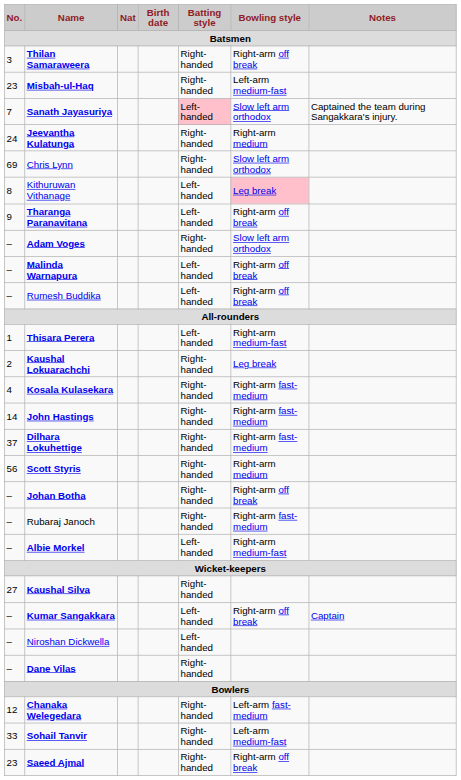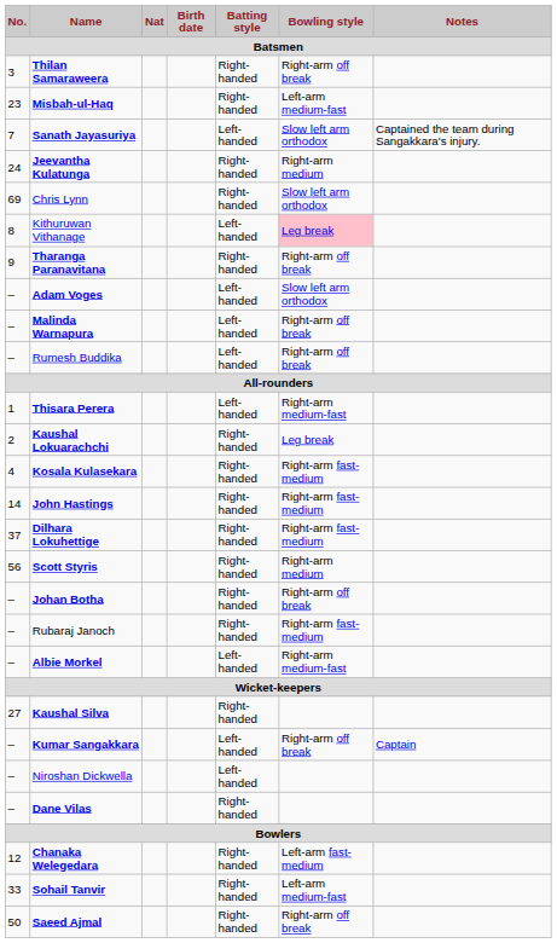 <table class="wikitable" style="font-size:95%;" width="80%">
 <tr style="color:#911B27">
 <th style="background:#CCCCCC">No.</th>
 <th style="background:#CCCCCC">Name</th>
 <th style="background:#CCCCCC">Nat</th>
 <th style="background:#CCCCCC">Birth date</th>
 <th style="background:#CCCCCC">Batting style</th>
 <th style="background:#CCCCCC">Bowling style</th>
 <th style="background:#CCCCCC">Notes</th>
 </tr>
 <tr>
 <th colspan="7" style="background: #DCDCDC" align=right>Batsmen</th>
 </tr>
 <tr>
 <td>3</td>
 <td><strong><a href='#'>Thilan Samaraweera</a></strong></td>
 <td style="text-align:center"></td>
 <td></td>
 <td>Right-handed</td>
 <td>Right-arm <a href='#'>off break</a></td>
 <td></td>
 </tr>
 <tr>
 <td>23</td>
 <td><strong><a href='#'>Misbah-ul-Haq</a></strong></td>
 <td style="text-align:center"></td>
 <td></td>
 <td>Right-handed</td>
 <td>Left-arm <a href='#'>medium-fast</a></td>
 <td></td>
 </tr>
 <tr>
 <td>7</td>
 <td><strong><a href='#'>Sanath Jayasuriya</a></strong></td>
 <td style="text-align:center"></td>
 <td></td>
-<td style="background: pink;">Left-handed</td>
+<td>Left-handed</td>
 <td><a href='#'>Slow left arm orthodox</a></td>
 <td>Captained the team during Sangakkara's injury.</td>
 </tr>
 <tr>
 <td>24</td>
 <td><strong><a href='#'>Jeevantha Kulatunga</a></strong></td>
 <td style="text-align:center"></td>
 <td></td>
 <td>Right-handed</td>
 <td>Right-arm <a href='#'>medium</a></td>
 </tr>
 <tr>
 <td>69</td>
 <td><a href='#'>Chris Lynn</a></td>
 <td style="text-align:center"></td>
 <td></td>
 <td>Right-handed</td>
 <td><a href='#'>Slow left arm orthodox</a></td>
 <td></td>
 </tr>
 <tr>
 <td>8</td>
 <td><a href='#'>Kithuruwan Vithanage</a></td>
 <td style="text-align:center"></td>
 <td></td>
 <td>Left-handed</td>
 <td style="background: pink;"><a href='#'>Leg break</a></td>
 <td></td>
 </tr>
 <tr>
 <td>9</td>
 <td><strong><a href='#'>Tharanga Paranavitana</a></strong></td>
 <td style="text-align:center"></td>
 <td></td>
-<td>Left-handed</td>
+<td>Right-handed</td>
 <td>Right-arm <a href='#'>off break</a></td>
 <td></td>
 </tr>
 <tr>
 <td>–</td>
 <td><strong><a href='#'>Adam Voges</a></strong></td>
 <td style="text-align:center"></td>
 <td></td>
-<td>Right-handed</td>
+<td>Left-handed</td>
 <td><a href='#'>Slow left arm orthodox</a></td>
 <td></td>
 </tr>
 <tr>
 <td>–</td>
 <td><strong><a href='#'>Malinda Warnapura</a></strong></td>
 <td style="text-align:center"></td>
 <td></td>
 <td>Left-handed</td>
 <td>Right-arm <a href='#'>off break</a></td>
 <td></td>
 </tr>
 <tr>
 <td>–</td>
 <td><a href='#'>Rumesh Buddika</a></td>
 <td style="text-align:center"></td>
 <td></td>
 <td>Left-handed</td>
 <td>Right-arm <a href='#'>off break</a></td>
 <td></td>
 </tr>
 <tr>
 <th colspan="7" style="background: #DCDCDC" align=right>All-rounders</th>
 </tr>
 <tr>
 <td>1</td>
 <td><strong><a href='#'>Thisara Perera</a></strong></td>
 <td style="text-align:center"></td>
 <td></td>
 <td>Left-handed</td>
 <td>Right-arm <a href='#'>medium-fast</a></td>
 <td></td>
 </tr>
 <tr>
 <td>2</td>
 <td><strong><a href='#'>Kaushal Lokuarachchi</a></strong></td>
 <td style="text-align:center"></td>
 <td></td>
 <td>Right-handed</td>
 <td><a href='#'>Leg break</a></td>
 <td></td>
 </tr>
 <tr>
 <td>4</td>
 <td><strong><a href='#'>Kosala Kulasekara</a></strong></td>
 <td style="text-align:center"></td>
 <td></td>
 <td>Right-handed</td>
 <td>Right-arm <a href='#'>fast-medium</a></td>
 <td></td>
 </tr>
 <tr>
 <td>14</td>
 <td><strong><a href='#'>John Hastings</a></strong></td>
 <td style="text-align:center"></td>
 <td></td>
 <td>Right-handed</td>
 <td>Right-arm <a href='#'>fast-medium</a></td>
 <td></td>
 </tr>
 <tr>
 <td>37</td>
 <td><strong><a href='#'>Dilhara Lokuhettige</a></strong></td>
 <td style="text-align:center"></td>
 <td></td>
 <td>Right-handed</td>
 <td>Right-arm <a href='#'>fast-medium</a></td>
 <td></td>
 </tr>
 <tr>
 <td>56</td>
 <td><strong><a href='#'>Scott Styris</a></strong></td>
 <td style="text-align:center"></td>
 <td></td>
 <td>Right-handed</td>
 <td>Right-arm <a href='#'>medium</a></td>
 <td></td>
 </tr>
 <tr>
 <td>–</td>
 <td><strong><a href='#'>Johan Botha</a></strong></td>
 <td style="text-align:center"></td>
 <td></td>
 <td>Right-handed</td>
 <td>Right-arm <a href='#'>off break</a></td>
 <td></td>
 </tr>
 <tr>
 <td>–</td>
 <td>Rubaraj Janoch</td>
 <td style="text-align:center"></td>
 <td></td>
 <td>Right-handed</td>
 <td>Right-arm <a href='#'>fast-medium</a></td>
 <td></td>
 </tr>
 <tr>
 <td>–</td>
 <td><strong><a href='#'>Albie Morkel</a></strong></td>
 <td style="text-align:center"></td>
 <td></td>
 <td>Left-handed</td>
 <td>Right-arm <a href='#'>medium-fast</a></td>
 <td></td>
 </tr>
 <tr>
 <th colspan="7" style="background: #DCDCDC" align=right>Wicket-keepers</th>
 </tr>
 <tr>
 <td>27</td>
 <td><strong><a href='#'>Kaushal Silva</a></strong></td>
 <td style="text-align:center"></td>
 <td></td>
 <td>Right-handed</td>
 <td></td>
 <td></td>
 </tr>
 <tr>
 <td>–</td>
 <td><strong><a href='#'>Kumar Sangakkara</a></strong></td>
 <td style="text-align:center"></td>
 <td></td>
 <td>Left-handed</td>
 <td>Right-arm <a href='#'>off break</a></td>
 <td><a href='#'>Captain</a></td>
 </tr>
 <tr>
 <td>–</td>
 <td><a href='#'>Niroshan Dickwella</a></td>
 <td style="text-align:center"></td>
 <td></td>
 <td>Left-handed</td>
 <td></td>
 <td></td>
 </tr>
 <tr>
 <td>–</td>
 <td><strong><a href='#'>Dane Vilas</a></strong></td>
 <td style="text-align:center"></td>
 <td></td>
 <td>Right-handed</td>
 <td></td>
 <td></td>
 </tr>
 <tr>
 <th colspan="7" style="background: #DCDCDC" align=right>Bowlers</th>
 </tr>
 <tr>
 <td>12</td>
 <td><strong><a href='#'>Chanaka Welegedara</a></strong></td>
 <td style="text-align:center"></td>
 <td></td>
 <td>Right-handed</td>
 <td>Left-arm <a href='#'>fast-medium</a></td>
 <td></td>
 </tr>
 <tr>
 <td>33</td>
 <td><strong><a href='#'>Sohail Tanvir</a></strong></td>
 <td style="text-align:center"></td>
 <td></td>
 <td>Right-handed</td>
 <td>Left-arm <a href='#'>medium-fast</a></td>
 <td></td>
 </tr>
 <tr>
-<td>23</td>
+<td>50</td>
 <td><strong><a href='#'>Saeed Ajmal</a></strong></td>
 <td style="text-align:center"></td>
 <td></td>
 <td>Right-handed</td>
 <td>Right-arm <a href='#'>off break</a></td>
 <td></td>
 </tr>
 </table>
